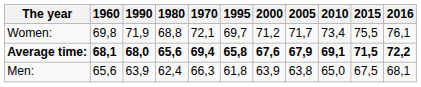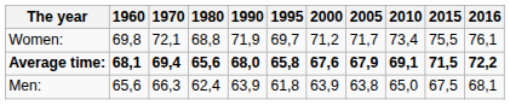 <table class="wikitable">
 <tr>
 <th>The year</th>
 <th>1960</th>
+<th>1970</th>
+<th>1980</th>
 <th>1990</th>
-<th>1980</th>
-<th>1970</th>
 <th>1995</th>
 <th>2000</th>
 <th>2005</th>
 <th>2010</th>
 <th>2015</th>
 <th>2016</th>
 </tr>
 <tr>
 <td>Women:</td>
 <td>69,8</td>
+<td>72,1</td>
+<td>68,8</td>
 <td>71,9</td>
-<td>68,8</td>
-<td>72,1</td>
 <td>69,7</td>
 <td>71,2</td>
 <td>71,7</td>
 <td>73,4</td>
 <td>75,5</td>
 <td>76,1</td>
 </tr>
 <tr>
 <td><strong>Average time:</strong></td>
 <td><strong>68,1</strong></td>
+<td><strong>69,4</strong></td>
+<td><strong>65,6</strong></td>
 <td><strong>68,0</strong></td>
-<td><strong>65,6</strong></td>
-<td><strong>69,4</strong></td>
 <td><strong>65,8</strong></td>
 <td><strong>67,6</strong></td>
 <td><strong>67,9</strong></td>
 <td><strong>69,1</strong></td>
 <td><strong>71,5</strong></td>
 <td><strong>72,2</strong></td>
 </tr>
 <tr>
 <td>Men:</td>
 <td>65,6</td>
+<td>66,3</td>
+<td>62,4</td>
 <td>63,9</td>
-<td>62,4</td>
-<td>66,3</td>
 <td>61,8</td>
 <td>63,9</td>
 <td>63,8</td>
 <td>65,0</td>
 <td>67,5</td>
 <td>68,1</td>
 </tr>
 </table>
